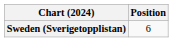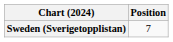 <table class="wikitable plainrowheaders" style="text-align:center">
 <tr>
 <th scope="col">Chart (2024)</th>
 <th scope="col">Position</th>
 </tr>
 <tr>
 <th scope="row">Sweden (Sverigetopplistan)</th>
-<td>6</td>
+<td>7</td>
 </tr>
 </table>
